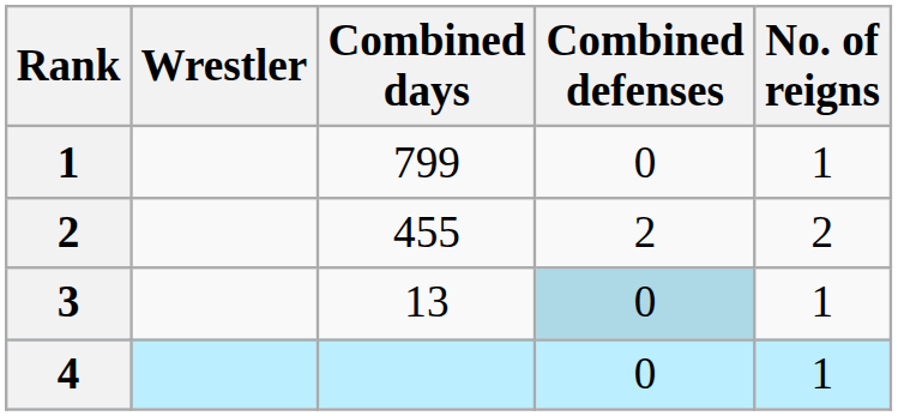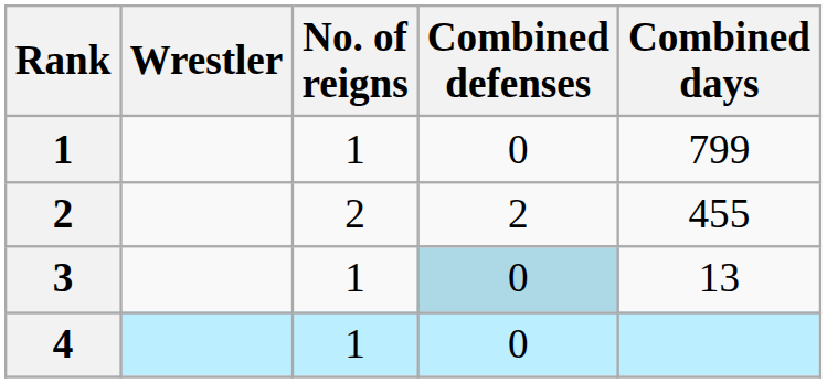 <table class="wikitable sortable" style="text-align: center">
 <tr>
 <th>Rank </th>
 <th>Wrestler</th>
+<th>No. of<br>reigns</th>
+<th>Combined<br>defenses</th>
 <th>Combined<br>days</th>
-<th>Combined<br>defenses</th>
-<th>No. of<br>reigns</th>
 </tr>
 <tr>
 <th>1</th>
 <td></td>
+<td>1</td>
+<td>0</td>
 <td>799</td>
-<td>0</td>
-<td>1</td>
 </tr>
 <tr>
 <th>2</th>
 <td></td>
-<td>455</td>
 <td>2</td>
 <td>2</td>
+<td>455</td>
 </tr>
 <tr>
 <th>3</th>
 <td></td>
+<td>1</td>
+<td style="background: lightblue;">0</td>
 <td>13</td>
-<td style="background: lightblue;">0</td>
-<td>1</td>
 </tr>
 <tr style="background-color:#bbeeff">
 <th scope=row>4</th>
 <td></td>
+<td>1</td>
+<td>0</td>
 <td></td>
-<td>0</td>
-<td>1</td>
 </tr>
 </table>
